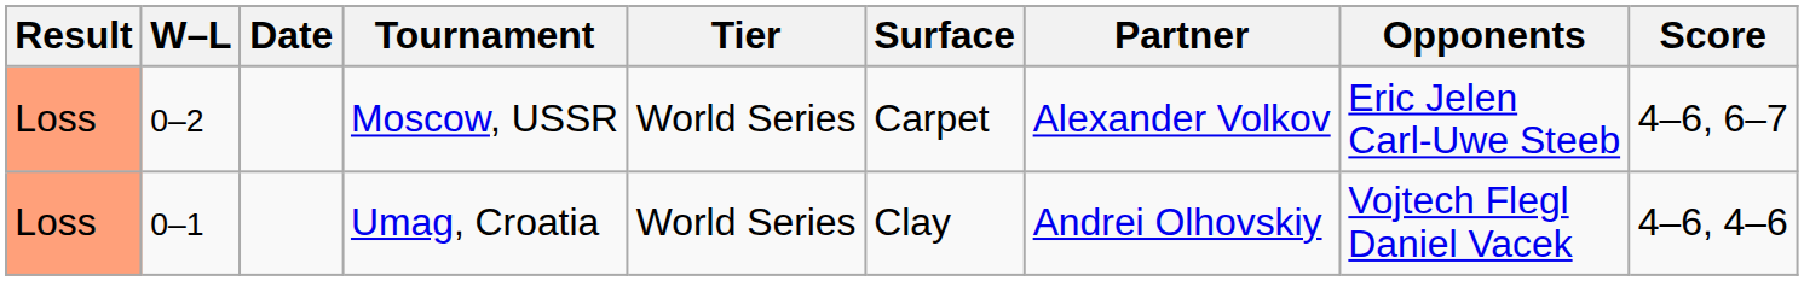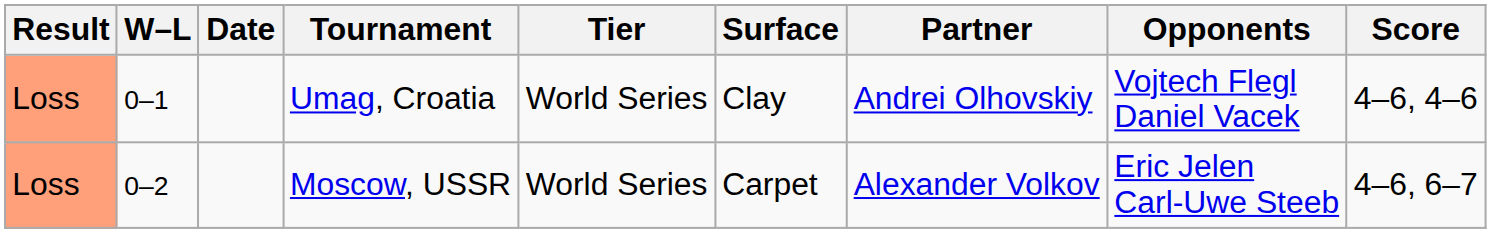 <table class="sortable wikitable">
 <tr>
 <th>Result</th>
 <th class="unsortable">W–L</th>
 <th>Date</th>
 <th>Tournament</th>
 <th>Tier</th>
 <th>Surface</th>
 <th>Partner</th>
 <th>Opponents</th>
 <th class="unsortable">Score</th>
 </tr>
 <tr>
 <td style="background:#ffa07a;">Loss</td>
+<td><small>0–1</small></td>
+<td><a href='#'></a></td>
+<td><a href='#'>Umag</a>, Croatia</td>
+<td>World Series</td>
+<td>Clay</td>
+<td> <a href='#'>Andrei Olhovskiy</a></td>
+<td> <a href='#'>Vojtech Flegl</a> <br>  <a href='#'>Daniel Vacek</a></td>
+<td>4–6, 4–6</td>
+</tr>
+<tr>
+<td style="background:#ffa07a;">Loss</td>
 <td><small>0–2</small></td>
 <td><a href='#'></a></td>
 <td><a href='#'>Moscow</a>, USSR</td>
 <td>World Series</td>
 <td>Carpet</td>
 <td> <a href='#'>Alexander Volkov</a></td>
 <td> <a href='#'>Eric Jelen</a> <br>  <a href='#'>Carl-Uwe Steeb</a></td>
 <td>4–6, 6–7</td>
 </tr>
-<tr>
-<td style="background:#ffa07a;">Loss</td>
-<td><small>0–1</small></td>
-<td><a href='#'></a></td>
-<td><a href='#'>Umag</a>, Croatia</td>
-<td>World Series</td>
-<td>Clay</td>
-<td> <a href='#'>Andrei Olhovskiy</a></td>
-<td> <a href='#'>Vojtech Flegl</a> <br>  <a href='#'>Daniel Vacek</a></td>
-<td>4–6, 4–6</td>
-</tr>
 </table>
